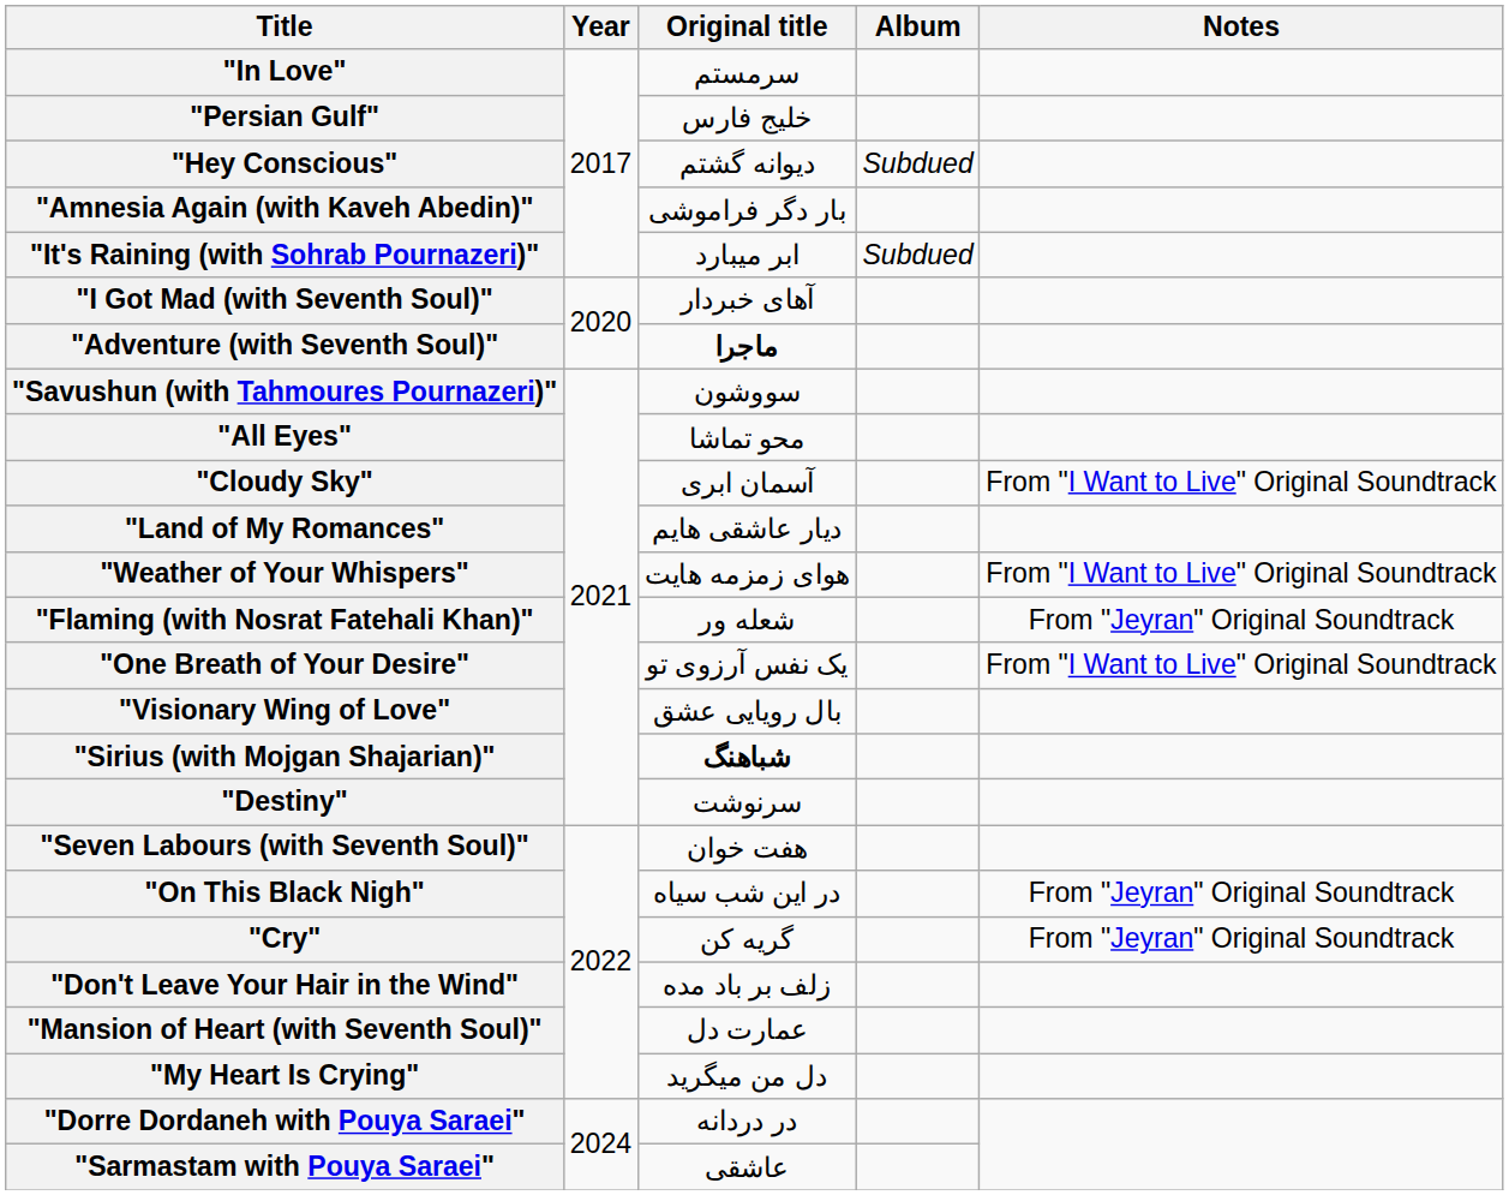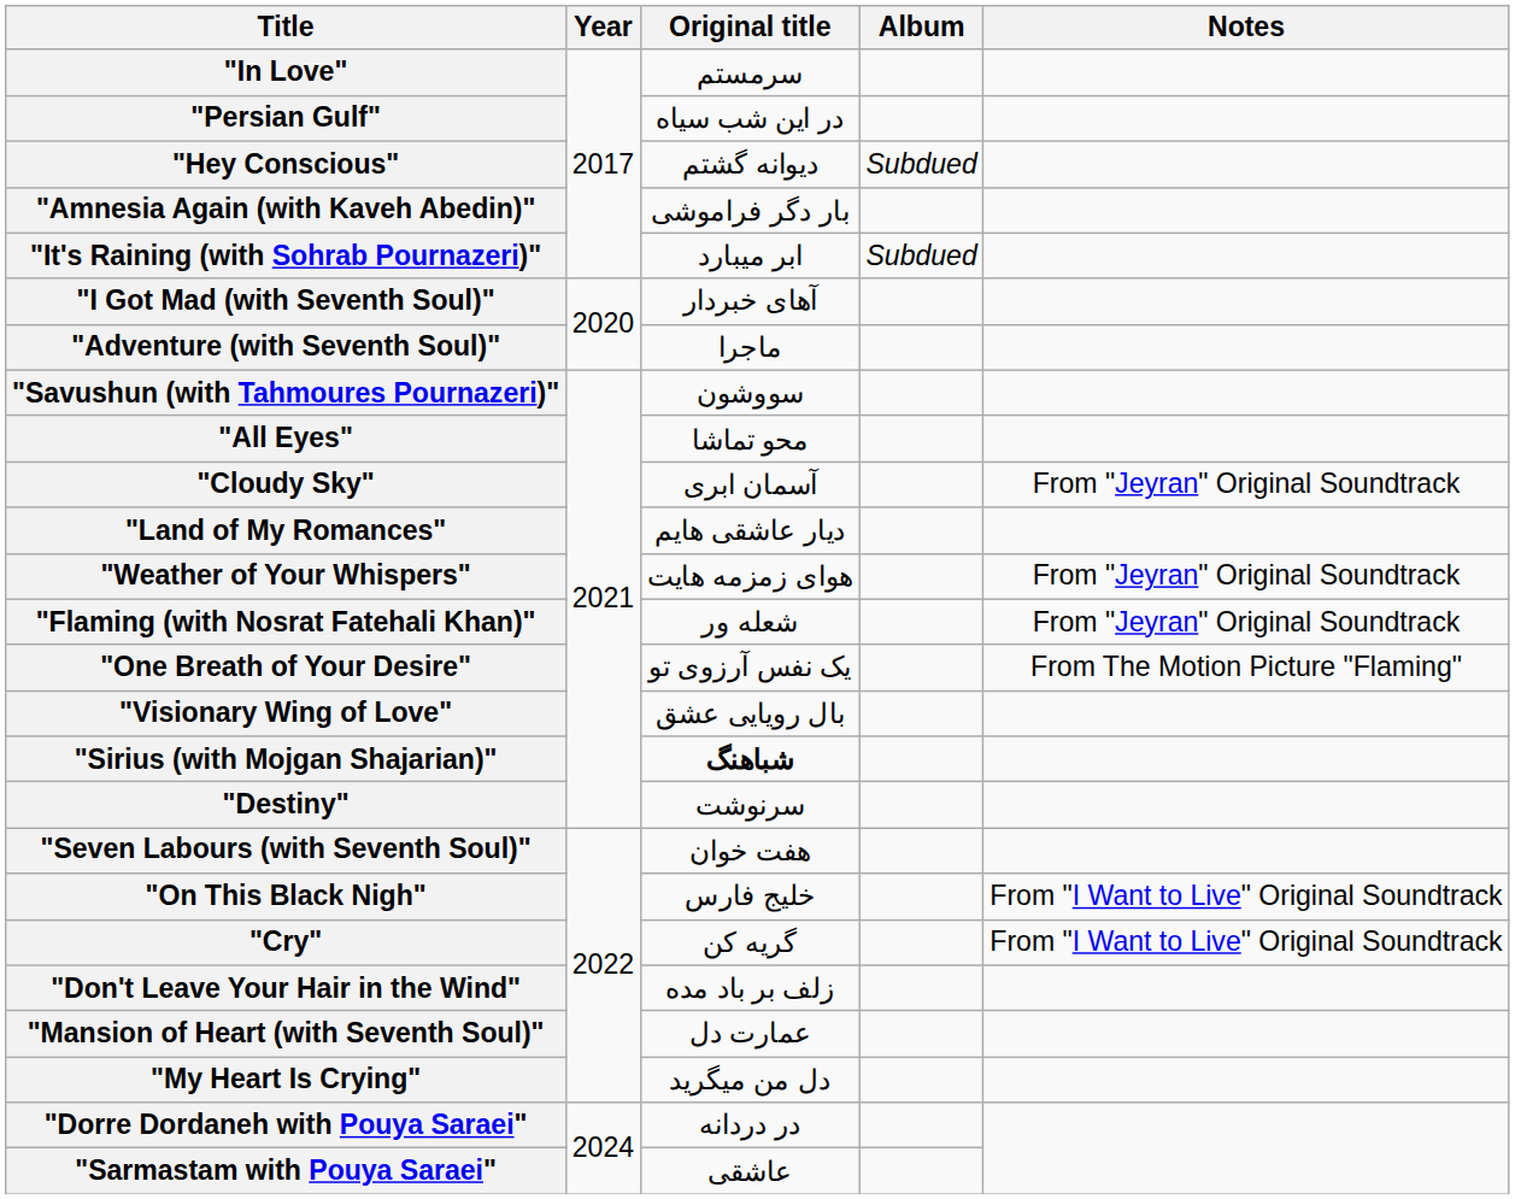 <table class="wikitable plainrowheaders" style="text-align:center">
 <tr>
 <th scope="col">Title</th>
 <th scope="col">Year</th>
 <th scope="col" colspan="1">Original title</th>
 <th scope="col">Album</th>
 <th>Notes</th>
 </tr>
 <tr>
 <th scope="row">"In Love"</th>
 <td rowspan="5">2017</td>
 <td>سرمستم</td>
 <td></td>
 <td></td>
 </tr>
 <tr>
 <th scope="row">"Persian Gulf"</th>
-<td>خلیج فارس</td>
+<td>در این شب سیاه</td>
 <td></td>
 <td></td>
 </tr>
 <tr>
 <th scope="row">"Hey Conscious"</th>
 <td>دیوانه گشتم</td>
 <td><em>Subdued</em></td>
 <td></td>
 </tr>
 <tr>
 <th scope="row">"Amnesia Again (with Kaveh Abedin)"</th>
 <td>بار دگر فراموشی</td>
 <td></td>
 <td></td>
 </tr>
 <tr>
 <th scope="row">"It's Raining (with <a href='#'>Sohrab Pournazeri</a>)"</th>
 <td>ابر میبارد</td>
 <td><em>Subdued</em></td>
 <td></td>
 </tr>
 <tr>
 <th scope="row">"I Got Mad (with Seventh Soul)"</th>
 <td rowspan="2">2020</td>
 <td>آهای خبردار</td>
 <td></td>
 <td></td>
 </tr>
 <tr>
 <th scope="row">"Adventure (with Seventh Soul)"</th>
-<td><strong>ماجرا</strong></td>
+<td>ماجرا</td>
 <td></td>
 <td></td>
 </tr>
 <tr>
 <th scope="row">"Savushun (with <a href='#'>Tahmoures Pournazeri</a>)"</th>
 <td rowspan="10">2021</td>
 <td>سووشون</td>
 <td></td>
 <td></td>
 </tr>
 <tr>
 <th scope="row">"All Eyes"</th>
 <td>محو تماشا</td>
 <td></td>
 <td></td>
 </tr>
 <tr>
 <th scope="row">"Cloudy Sky"</th>
 <td>آسمان ابری</td>
 <td></td>
-<td>From "<a href='#'>I Want to Live</a>" Original Soundtrack</td>
+<td>From "<a href='#'>Jeyran</a>" Original Soundtrack</td>
 </tr>
 <tr>
 <th scope="row">"Land of My Romances"</th>
 <td>دیار عاشقی هایم</td>
 <td></td>
 <td></td>
 </tr>
 <tr>
 <th scope="row">"Weather of Your Whispers"</th>
 <td>هوای زمزمه هایت</td>
 <td></td>
-<td>From "<a href='#'>I Want to Live</a>" Original Soundtrack</td>
+<td>From "<a href='#'>Jeyran</a>" Original Soundtrack</td>
 </tr>
 <tr>
 <th scope="row">"Flaming (with Nosrat Fatehali Khan)"</th>
 <td>شعله ور</td>
 <td></td>
 <td>From "<a href='#'>Jeyran</a>" Original Soundtrack</td>
 </tr>
 <tr>
 <th scope="row">"One Breath of Your Desire"</th>
 <td>یک نفس آرزوی تو</td>
 <td></td>
-<td>From "<a href='#'>I Want to Live</a>" Original Soundtrack</td>
+<td>From The Motion Picture "Flaming"</td>
 </tr>
 <tr>
 <th scope="row">"Visionary Wing of Love"</th>
 <td>بال رویایی عشق</td>
 <td></td>
 <td></td>
 </tr>
 <tr>
 <th scope="row">"Sirius (with Mojgan Shajarian)"</th>
 <td><strong>شباهنگ</strong></td>
 <td></td>
 <td></td>
 </tr>
 <tr>
 <th scope="row">"Destiny"</th>
 <td>سرنوشت</td>
 <td></td>
 <td></td>
 </tr>
 <tr>
 <th scope="row">"Seven Labours (with Seventh Soul)"</th>
 <td rowspan="6">2022</td>
 <td>هفت خوان</td>
 <td></td>
 <td></td>
 </tr>
 <tr>
 <th scope="row">"On This Black Nigh"</th>
-<td>در این شب سیاه</td>
+<td>خلیج فارس</td>
 <td></td>
-<td>From "<a href='#'>Jeyran</a>" Original Soundtrack</td>
+<td>From "<a href='#'>I Want to Live</a>" Original Soundtrack</td>
 </tr>
 <tr>
 <th scope="row">"Cry"</th>
 <td>گریه کن</td>
 <td></td>
-<td>From "<a href='#'>Jeyran</a>" Original Soundtrack</td>
+<td>From "<a href='#'>I Want to Live</a>" Original Soundtrack</td>
 </tr>
 <tr>
 <th scope="row">"Don't Leave Your Hair in the Wind"</th>
 <td>زلف بر باد مده</td>
 <td></td>
 <td></td>
 </tr>
 <tr>
 <th scope="row">"Mansion of Heart (with Seventh Soul)"</th>
 <td>عمارت دل</td>
 <td></td>
 <td></td>
 </tr>
 <tr>
 <th scope="row">"My Heart Is Crying"</th>
 <td>دل من میگرید</td>
 <td></td>
 <td></td>
 </tr>
 <tr>
 <th scope="row">"Dorre Dordaneh with <a href='#'>Pouya Saraei</a>" </th>
 <td rowspan="2">2024</td>
 <td>در دردانه</td>
 <td></td>
 </tr>
 <tr>
 <th scope="row">"Sarmastam with <a href='#'>Pouya Saraei</a>" </th>
 <td>عاشقی</td>
 <td></td>
 </tr>
 </table>
